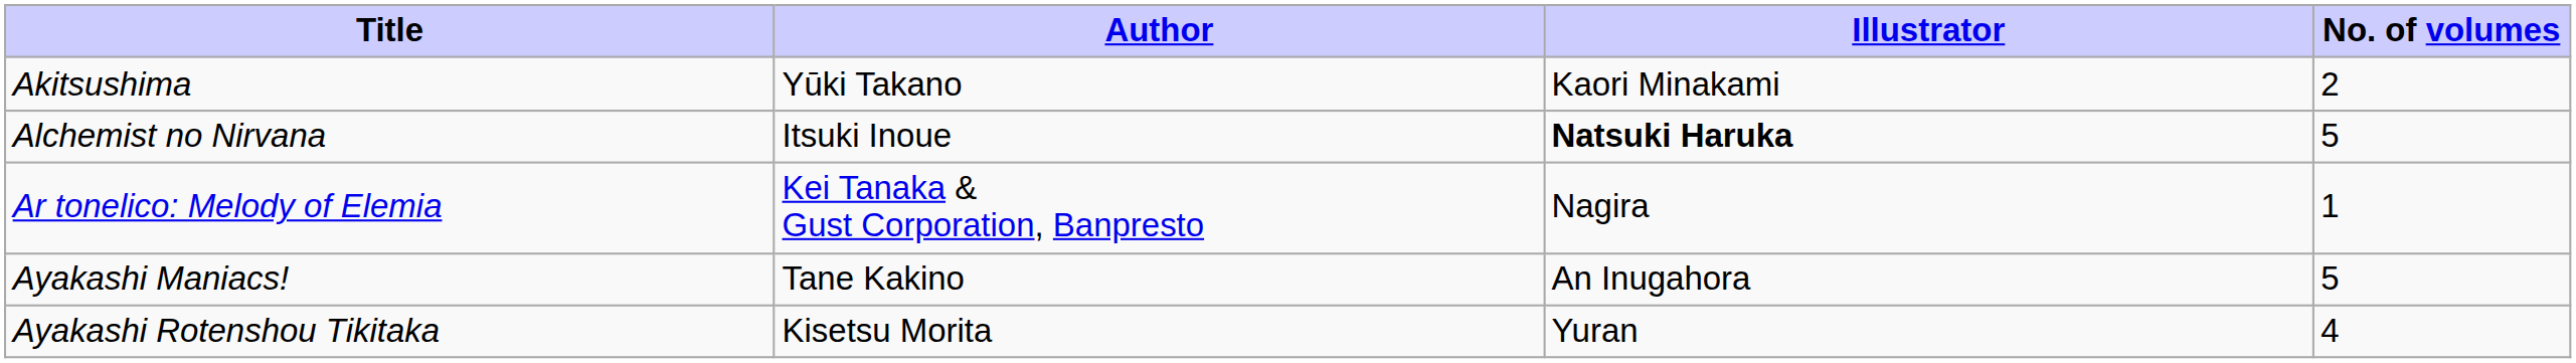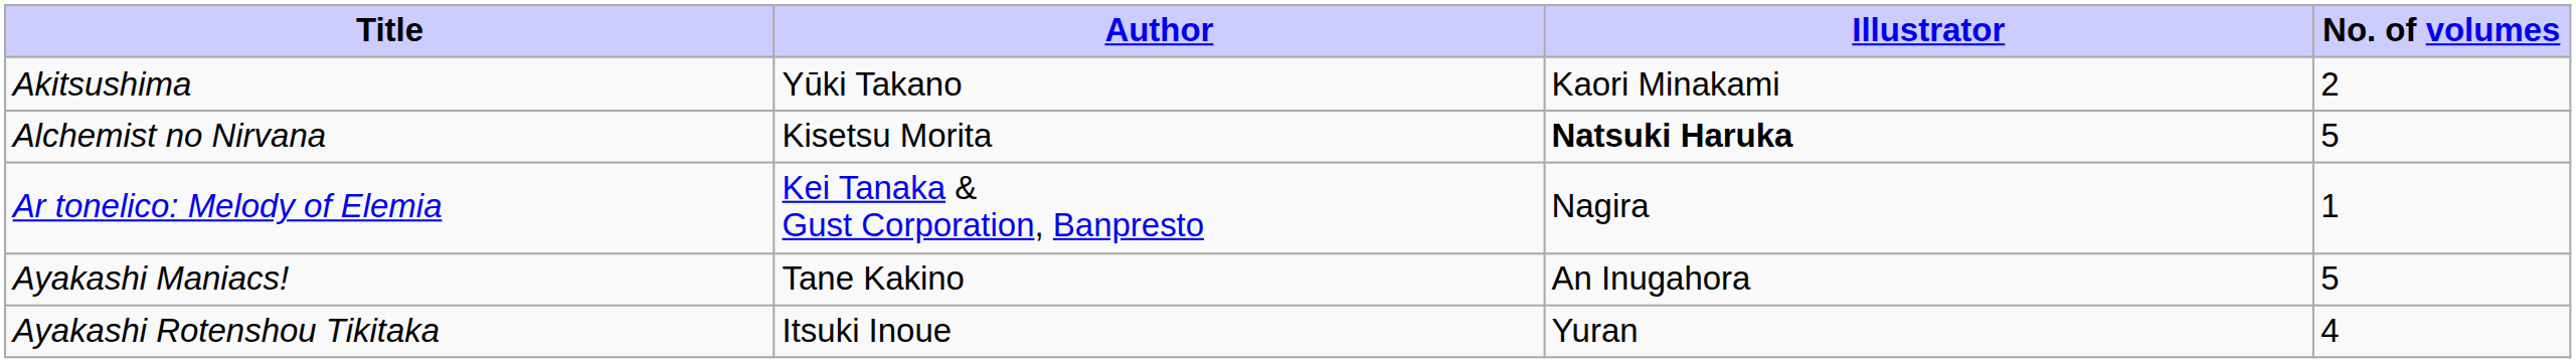 <table class="wikitable" style="width: 98%;">
 <tr>
 <th width=30% style="background:#ccf;">Title</th>
 <th width=30% style="background:#ccf;"><a href='#'>Author</a></th>
 <th width=30% style="background:#ccf;"><a href='#'>Illustrator</a></th>
 <th width=10% style="background:#ccf;">No. of <a href='#'>volumes</a></th>
 </tr>
 <tr>
 <td><em>Akitsushima</em></td>
 <td>Yūki Takano</td>
 <td>Kaori Minakami</td>
 <td>2</td>
 </tr>
 <tr>
 <td><em>Alchemist no Nirvana</em></td>
-<td>Itsuki Inoue</td>
+<td>Kisetsu Morita</td>
 <td><strong>Natsuki Haruka</strong></td>
 <td>5</td>
 </tr>
 <tr>
 <td><em><a href='#'>Ar tonelico: Melody of Elemia</a></em></td>
 <td><a href='#'>Kei Tanaka</a> &<br><a href='#'>Gust Corporation</a>, <a href='#'>Banpresto</a></td>
 <td>Nagira</td>
 <td>1</td>
 </tr>
 <tr>
 <td><em>Ayakashi Maniacs!</em></td>
 <td>Tane Kakino</td>
 <td>An Inugahora</td>
 <td>5</td>
 </tr>
 <tr>
 <td><em>Ayakashi Rotenshou Tikitaka</em></td>
-<td>Kisetsu Morita</td>
+<td>Itsuki Inoue</td>
 <td>Yuran</td>
 <td>4</td>
 </tr>
 </table>
